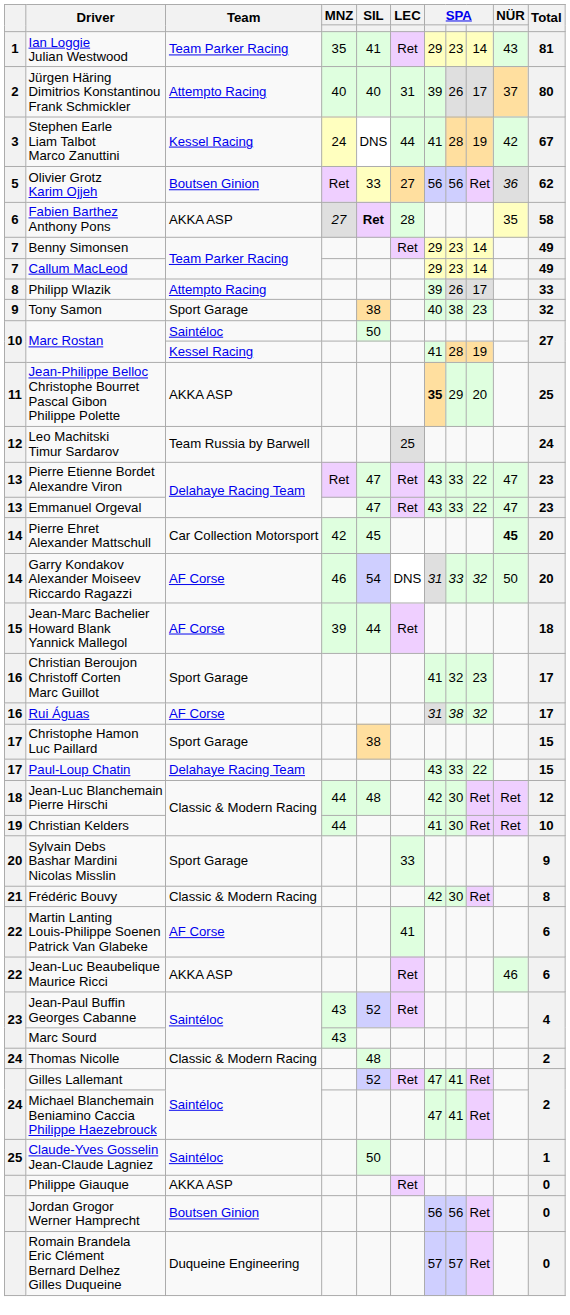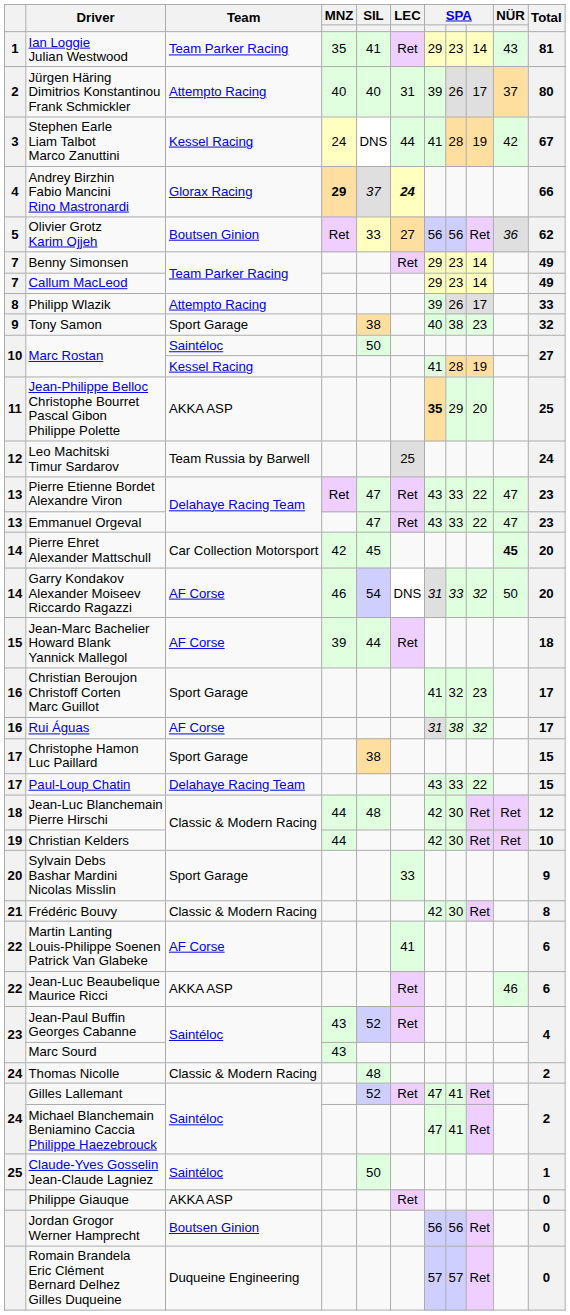 <table class="wikitable" style="font-size: 85%; text-align:center;">
 <tr>
 <th rowspan=2></th>
 <th rowspan=2>Driver</th>
 <th rowspan=2>Team</th>
 <th>MNZ<br></th>
 <th>SIL<br></th>
 <th>LEC<br></th>
 <th colspan=3><a href='#'>SPA</a><br></th>
 <th>NÜR<br></th>
 <th rowspan=2>Total</th>
 </tr>
 <tr>
 <th></th>
 <th></th>
 <th></th>
 <th></th>
 <th></th>
 <th></th>
 <th></th>
 </tr>
 <tr>
 <th>1</th>
 <td align=left> <a href='#'>Ian Loggie</a><br> Julian Westwood</td>
 <td align=left> <a href='#'>Team Parker Racing</a></td>
 <td style="background:#DFFFDF;">35</td>
 <td style="background:#DFFFDF;">41</td>
 <td style="background:#EFCFFF;">Ret</td>
 <td style="background:#FFFFBF;">29</td>
 <td style="background:#FFFFBF;">23</td>
 <td style="background:#FFFFBF;">14</td>
 <td style="background:#DFFFDF;">43</td>
 <th>81</th>
 </tr>
 <tr>
 <th>2</th>
 <td align=left> Jürgen Häring<br> Dimitrios Konstantinou<br> Frank Schmickler</td>
 <td align=left> <a href='#'>Attempto Racing</a></td>
 <td style="background:#DFFFDF;">40</td>
 <td style="background:#DFFFDF;">40</td>
 <td style="background:#DFFFDF;">31</td>
 <td style="background:#DFFFDF;">39</td>
 <td style="background:#DFDFDF;">26</td>
 <td style="background:#DFDFDF;">17</td>
 <td style="background:#FFDF9F;">37</td>
 <th>80</th>
 </tr>
 <tr>
 <th>3</th>
 <td align=left> Stephen Earle<br> Liam Talbot<br> Marco Zanuttini</td>
 <td align=left> <a href='#'>Kessel Racing</a></td>
 <td style="background:#FFFFBF;">24</td>
 <td style="background:#FFFFFF;">DNS</td>
 <td style="background:#DFFFDF;">44</td>
 <td style="background:#DFFFDF;">41</td>
 <td style="background:#FFDF9F;">28</td>
 <td style="background:#FFDF9F;">19</td>
 <td style="background:#DFFFDF;">42</td>
 <th>67</th>
 </tr>
 <tr>
+<th>4</th>
+<td align=left> Andrey Birzhin<br> Fabio Mancini<br> <a href='#'>Rino Mastronardi</a></td>
+<td align=left> <a href='#'>Glorax Racing</a></td>
+<td style="background:#FFDF9F;"><strong>29</strong></td>
+<td style="background:#DFDFDF;"><em>37</em></td>
+<td style="background:#FFFFBF;"><strong><em>24</em></strong></td>
+<td></td>
+<td></td>
+<td></td>
+<td></td>
+<th>66</th>
+</tr>
+<tr>
 <th>5</th>
 <td align=left> Olivier Grotz<br> <a href='#'>Karim Ojjeh</a><br></td>
 <td align=left> <a href='#'>Boutsen Ginion</a></td>
 <td style="background:#EFCFFF;">Ret</td>
 <td style="background:#FFFFBF;">33</td>
 <td style="background:#FFDF9F;">27</td>
 <td style="background:#CFCFFF;">56</td>
 <td style="background:#CFCFFF;">56</td>
 <td style="background:#EFCFFF;">Ret</td>
 <td style="background:#DFDFDF;"><em>36</em></td>
 <th>62</th>
-</tr>
-<tr>
-<th>6</th>
-<td align=left> <a href='#'>Fabien Barthez</a><br> Anthony Pons</td>
-<td align=left> AKKA ASP</td>
-<td style="background:#DFDFDF;"><em>27</em></td>
-<td style="background:#EFCFFF;"><strong>Ret</strong></td>
-<td style="background:#DFFFDF;">28</td>
-<td></td>
-<td></td>
-<td></td>
-<td style="background:#FFFFBF;">35</td>
-<th>58</th>
 </tr>
 <tr>
 <th>7</th>
 <td align=left> Benny Simonsen</td>
 <td align=left rowspan=2> <a href='#'>Team Parker Racing</a></td>
 <td></td>
 <td></td>
 <td style="background:#EFCFFF;">Ret</td>
 <td style="background:#FFFFBF;">29</td>
 <td style="background:#FFFFBF;">23</td>
 <td style="background:#FFFFBF;">14</td>
 <td></td>
 <th>49</th>
 </tr>
 <tr>
 <th>7</th>
 <td align=left> <a href='#'>Callum MacLeod</a></td>
 <td></td>
 <td></td>
 <td></td>
 <td style="background:#FFFFBF;">29</td>
 <td style="background:#FFFFBF;">23</td>
 <td style="background:#FFFFBF;">14</td>
 <td></td>
 <th>49</th>
 </tr>
 <tr>
 <th>8</th>
 <td align=left> Philipp Wlazik</td>
 <td align=left> <a href='#'>Attempto Racing</a></td>
 <td></td>
 <td></td>
 <td></td>
 <td style="background:#DFFFDF;">39</td>
 <td style="background:#DFDFDF;">26</td>
 <td style="background:#DFDFDF;">17</td>
 <td></td>
 <th>33</th>
 </tr>
 <tr>
 <th>9</th>
 <td align=left> Tony Samon</td>
 <td align=left> Sport Garage</td>
 <td></td>
 <td style="background:#FFDF9F;">38</td>
 <td></td>
 <td style="background:#DFFFDF;">40</td>
 <td style="background:#DFFFDF;">38</td>
 <td style="background:#DFFFDF;">23</td>
 <td></td>
 <th>32</th>
 </tr>
 <tr>
 <th rowspan=2>10</th>
 <td rowspan=2 align=left> <a href='#'>Marc Rostan</a></td>
 <td align=left> <a href='#'>Saintéloc</a></td>
 <td></td>
 <td style="background:#DFFFDF;">50</td>
 <td></td>
 <td></td>
 <td></td>
 <td></td>
 <td></td>
 <th rowspan=2>27</th>
 </tr>
 <tr>
 <td align=left> <a href='#'>Kessel Racing</a></td>
 <td></td>
 <td></td>
 <td></td>
 <td style="background:#DFFFDF;">41</td>
 <td style="background:#FFDF9F;">28</td>
 <td style="background:#FFDF9F;">19</td>
 <td></td>
 </tr>
 <tr>
 <th>11</th>
 <td align=left> <a href='#'>Jean-Philippe Belloc</a><br> Christophe Bourret<br> Pascal Gibon<br> Philippe Polette</td>
 <td align=left> AKKA ASP</td>
 <td></td>
 <td></td>
 <td></td>
 <td style="background:#FFDF9F;"><strong>35</strong></td>
 <td style="background:#DFFFDF;">29</td>
 <td style="background:#DFFFDF;">20</td>
 <td></td>
 <th>25</th>
 </tr>
 <tr>
 <th>12</th>
 <td align=left> Leo Machitski<br> Timur Sardarov</td>
 <td align=left> Team Russia by Barwell</td>
 <td></td>
 <td></td>
 <td style="background:#DFDFDF;">25</td>
 <td></td>
 <td></td>
 <td></td>
 <td></td>
 <th>24</th>
 </tr>
 <tr>
 <th>13</th>
 <td align=left> Pierre Etienne Bordet<br> Alexandre Viron</td>
 <td align=left rowspan=2> <a href='#'>Delahaye Racing Team</a></td>
 <td style="background:#EFCFFF;">Ret</td>
 <td style="background:#DFFFDF;">47</td>
 <td style="background:#EFCFFF;">Ret</td>
 <td style="background:#DFFFDF;">43</td>
 <td style="background:#DFFFDF;">33</td>
 <td style="background:#DFFFDF;">22</td>
 <td style="background:#DFFFDF;">47</td>
 <th>23</th>
 </tr>
 <tr>
 <th>13</th>
 <td align=left> Emmanuel Orgeval</td>
 <td></td>
 <td style="background:#DFFFDF;">47</td>
 <td style="background:#EFCFFF;">Ret</td>
 <td style="background:#DFFFDF;">43</td>
 <td style="background:#DFFFDF;">33</td>
 <td style="background:#DFFFDF;">22</td>
 <td style="background:#DFFFDF;">47</td>
 <th>23</th>
 </tr>
 <tr>
 <th>14</th>
 <td align=left> Pierre Ehret<br> Alexander Mattschull</td>
 <td align=left> Car Collection Motorsport</td>
 <td style="background:#DFFFDF;">42</td>
 <td style="background:#DFFFDF;">45</td>
 <td></td>
 <td></td>
 <td></td>
 <td></td>
 <td style="background:#DFFFDF;"><strong>45</strong></td>
 <th>20</th>
 </tr>
 <tr>
 <th>14</th>
 <td align=left> Garry Kondakov<br> Alexander Moiseev<br> Riccardo Ragazzi</td>
 <td align=left> <a href='#'>AF Corse</a></td>
 <td style="background:#DFFFDF;">46</td>
 <td style="background:#CFCFFF;">54</td>
 <td style="background:#FFFFFF;">DNS</td>
 <td style="background:#DFDFDF;"><em>31</em></td>
 <td style="background:#DFFFDF;"><em>33</em></td>
 <td style="background:#DFFFDF;"><em>32</em></td>
 <td style="background:#DFFFDF;">50</td>
 <th>20</th>
 </tr>
 <tr>
 <th>15</th>
 <td align=left> Jean-Marc Bachelier<br> Howard Blank<br> Yannick Mallegol</td>
 <td align=left> <a href='#'>AF Corse</a></td>
 <td style="background:#DFFFDF;">39</td>
 <td style="background:#DFFFDF;">44</td>
 <td style="background:#EFCFFF;">Ret</td>
 <td></td>
 <td></td>
 <td></td>
 <td></td>
 <th>18</th>
 </tr>
 <tr>
 <th>16</th>
 <td align=left> Christian Beroujon<br> Christoff Corten<br> Marc Guillot</td>
 <td align=left> Sport Garage</td>
 <td></td>
 <td></td>
 <td></td>
 <td style="background:#DFFFDF;">41</td>
 <td style="background:#DFFFDF;">32</td>
 <td style="background:#DFFFDF;">23</td>
 <td></td>
 <th>17</th>
 </tr>
 <tr>
 <th>16</th>
 <td align=left> <a href='#'>Rui Águas</a></td>
 <td align=left> <a href='#'>AF Corse</a></td>
 <td></td>
 <td></td>
 <td></td>
 <td style="background:#DFDFDF;"><em>31</em></td>
 <td style="background:#DFFFDF;"><em>38</em></td>
 <td style="background:#DFFFDF;"><em>32</em></td>
 <td></td>
 <th>17</th>
 </tr>
 <tr>
 <th>17</th>
 <td align=left> Christophe Hamon<br> Luc Paillard</td>
 <td align=left> Sport Garage</td>
 <td></td>
 <td style="background:#FFDF9F;">38</td>
 <td></td>
 <td></td>
 <td></td>
 <td></td>
 <td></td>
 <th>15</th>
 </tr>
 <tr>
 <th>17</th>
 <td align=left> <a href='#'>Paul-Loup Chatin</a></td>
 <td align=left> <a href='#'>Delahaye Racing Team</a></td>
 <td></td>
 <td></td>
 <td></td>
 <td style="background:#DFFFDF;">43</td>
 <td style="background:#DFFFDF;">33</td>
 <td style="background:#DFFFDF;">22</td>
 <td></td>
 <th>15</th>
 </tr>
 <tr>
 <th>18</th>
 <td align=left> Jean-Luc Blanchemain<br> Pierre Hirschi</td>
 <td align=left rowspan=2> Classic & Modern Racing</td>
 <td style="background:#DFFFDF;">44</td>
 <td style="background:#DFFFDF;">48</td>
 <td></td>
 <td style="background:#DFFFDF;">42</td>
 <td style="background:#DFFFDF;">30</td>
 <td style="background:#EFCFFF;">Ret</td>
 <td style="background:#EFCFFF;">Ret</td>
 <th>12</th>
 </tr>
 <tr>
 <th>19</th>
 <td align=left> Christian Kelders</td>
 <td style="background:#DFFFDF;">44</td>
 <td></td>
 <td></td>
-<td style="background:#DFFFDF;">41</td>
+<td style="background:#DFFFDF;">42</td>
 <td style="background:#DFFFDF;">30</td>
 <td style="background:#EFCFFF;">Ret</td>
 <td style="background:#EFCFFF;">Ret</td>
 <th>10</th>
 </tr>
 <tr>
 <th>20</th>
 <td align=left> Sylvain Debs<br> Bashar Mardini<br> Nicolas Misslin</td>
 <td align=left> Sport Garage</td>
 <td></td>
 <td></td>
 <td style="background:#DFFFDF;">33</td>
 <td></td>
 <td></td>
 <td></td>
 <td></td>
 <th>9</th>
 </tr>
 <tr>
 <th>21</th>
 <td align=left> Frédéric Bouvy</td>
 <td align=left> Classic & Modern Racing</td>
 <td></td>
 <td></td>
 <td></td>
 <td style="background:#DFFFDF;">42</td>
 <td style="background:#DFFFDF;">30</td>
 <td style="background:#EFCFFF;">Ret</td>
 <td></td>
 <th>8</th>
 </tr>
 <tr>
 <th>22</th>
 <td align=left> Martin Lanting<br> Louis-Philippe Soenen<br> Patrick Van Glabeke</td>
 <td align=left> <a href='#'>AF Corse</a></td>
 <td></td>
 <td></td>
 <td style="background:#DFFFDF;">41</td>
 <td></td>
 <td></td>
 <td></td>
 <td></td>
 <th>6</th>
 </tr>
 <tr>
 <th>22</th>
 <td align=left> Jean-Luc Beaubelique<br> Maurice Ricci</td>
 <td align=left> AKKA ASP</td>
 <td></td>
 <td></td>
 <td style="background:#EFCFFF;">Ret</td>
 <td></td>
 <td></td>
 <td></td>
 <td style="background:#DFFFDF;">46</td>
 <th>6</th>
 </tr>
 <tr>
 <th rowspan=2>23</th>
 <td align=left> Jean-Paul Buffin<br> Georges Cabanne</td>
 <td align=left rowspan=2> <a href='#'>Saintéloc</a></td>
 <td style="background:#DFFFDF;">43</td>
 <td style="background:#CFCFFF;">52</td>
 <td style="background:#EFCFFF;">Ret</td>
 <td></td>
 <td></td>
 <td></td>
 <td></td>
 <th rowspan=2>4</th>
 </tr>
 <tr>
 <td align=left> Marc Sourd</td>
 <td style="background:#DFFFDF;">43</td>
 <td></td>
 <td></td>
 <td></td>
 <td></td>
 <td></td>
 <td></td>
 </tr>
 <tr>
 <th>24</th>
 <td align=left> Thomas Nicolle</td>
 <td align=left> Classic & Modern Racing</td>
 <td></td>
 <td style="background:#DFFFDF;">48</td>
 <td></td>
 <td></td>
 <td></td>
 <td></td>
 <td></td>
 <th>2</th>
 </tr>
 <tr>
 <th rowspan=2>24</th>
 <td align=left> Gilles Lallemant</td>
 <td align=left rowspan=2> <a href='#'>Saintéloc</a></td>
 <td></td>
 <td style="background:#CFCFFF;">52</td>
 <td style="background:#EFCFFF;">Ret</td>
 <td style="background:#DFFFDF;">47</td>
 <td style="background:#DFFFDF;">41</td>
 <td style="background:#EFCFFF;">Ret</td>
 <td></td>
 <th rowspan=2>2</th>
 </tr>
 <tr>
 <td align=left> Michael Blanchemain<br> Beniamino Caccia<br> <a href='#'>Philippe Haezebrouck</a></td>
 <td></td>
 <td></td>
 <td></td>
 <td style="background:#DFFFDF;">47</td>
 <td style="background:#DFFFDF;">41</td>
 <td style="background:#EFCFFF;">Ret</td>
 <td></td>
 </tr>
 <tr>
 <th>25</th>
 <td align=left> <a href='#'>Claude-Yves Gosselin</a><br> Jean-Claude Lagniez</td>
 <td align=left> <a href='#'>Saintéloc</a></td>
 <td></td>
 <td style="background:#DFFFDF;">50</td>
 <td></td>
 <td></td>
 <td></td>
 <td></td>
 <td></td>
 <th>1</th>
 </tr>
 <tr>
 <th></th>
 <td align=left> Philippe Giauque</td>
 <td align=left> AKKA ASP</td>
 <td></td>
 <td></td>
 <td style="background:#EFCFFF;">Ret</td>
 <td></td>
 <td></td>
 <td></td>
 <td></td>
 <th>0</th>
 </tr>
 <tr>
 <th></th>
 <td align=left> Jordan Grogor<br> Werner Hamprecht</td>
 <td align=left> <a href='#'>Boutsen Ginion</a></td>
 <td></td>
 <td></td>
 <td></td>
 <td style="background:#CFCFFF;">56</td>
 <td style="background:#CFCFFF;">56</td>
 <td style="background:#EFCFFF;">Ret</td>
 <td></td>
 <th>0</th>
 </tr>
 <tr>
 <th></th>
 <td align=left> Romain Brandela<br> Eric Clément<br> Bernard Delhez<br> Gilles Duqueine</td>
 <td align=left> Duqueine Engineering</td>
 <td></td>
 <td></td>
 <td></td>
 <td style="background:#CFCFFF;">57</td>
 <td style="background:#CFCFFF;">57</td>
 <td style="background:#EFCFFF;">Ret</td>
 <td></td>
 <th>0</th>
 </tr>
 </table>
